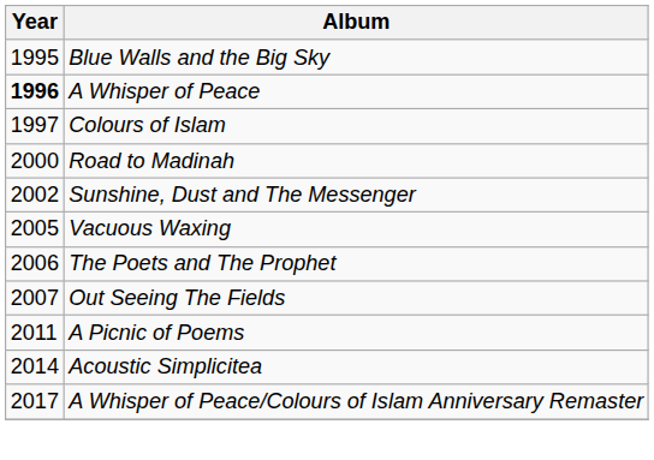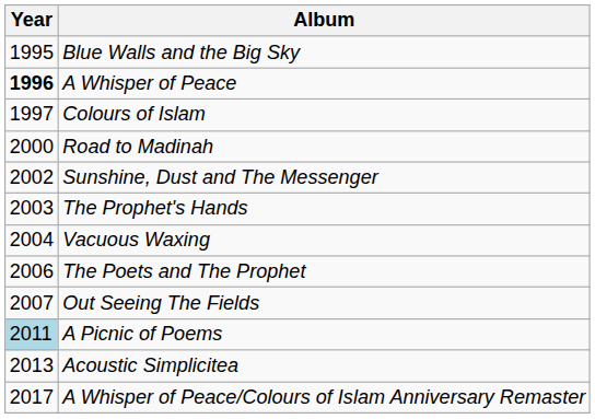 <table class="wikitable">
 <tr>
 <th>Year</th>
 <th>Album</th>
 </tr>
 <tr>
 <td>1995</td>
 <td><em>Blue Walls and the Big Sky</em></td>
 </tr>
 <tr>
 <td><strong>1996</strong></td>
 <td><em>A Whisper of Peace</em></td>
 </tr>
 <tr>
 <td>1997</td>
 <td><em>Colours of Islam</em></td>
 </tr>
 <tr>
 <td>2000</td>
 <td><em>Road to Madinah</em></td>
 </tr>
 <tr>
 <td>2002</td>
 <td><em>Sunshine, Dust and The Messenger</em></td>
 </tr>
 <tr>
-<td>2005</td>
+<td>2003</td>
+<td><em>The Prophet's Hands</em></td>
+</tr>
+<tr>
+<td>2004</td>
 <td><em>Vacuous Waxing</em></td>
 </tr>
 <tr>
 <td>2006</td>
 <td><em>The Poets and The Prophet</em></td>
 </tr>
 <tr>
 <td>2007</td>
 <td><em>Out Seeing The Fields</em></td>
 </tr>
 <tr>
-<td>2011</td>
+<td style="background: lightblue;">2011</td>
 <td><em>A Picnic of Poems</em></td>
 </tr>
 <tr>
-<td>2014</td>
+<td>2013</td>
 <td><em>Acoustic Simplicitea</em></td>
 </tr>
 <tr>
 <td>2017</td>
 <td><em>A Whisper of Peace/Colours of Islam Anniversary Remaster</em></td>
 </tr>
 <tr>
 </tr>
 </table>
